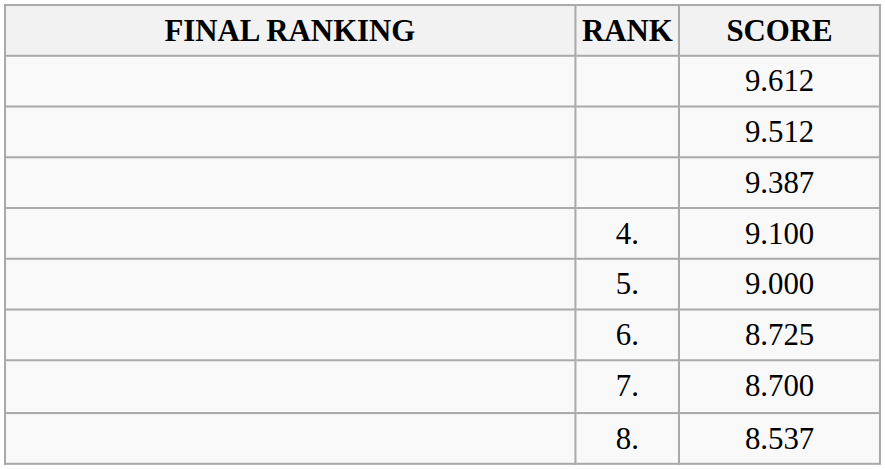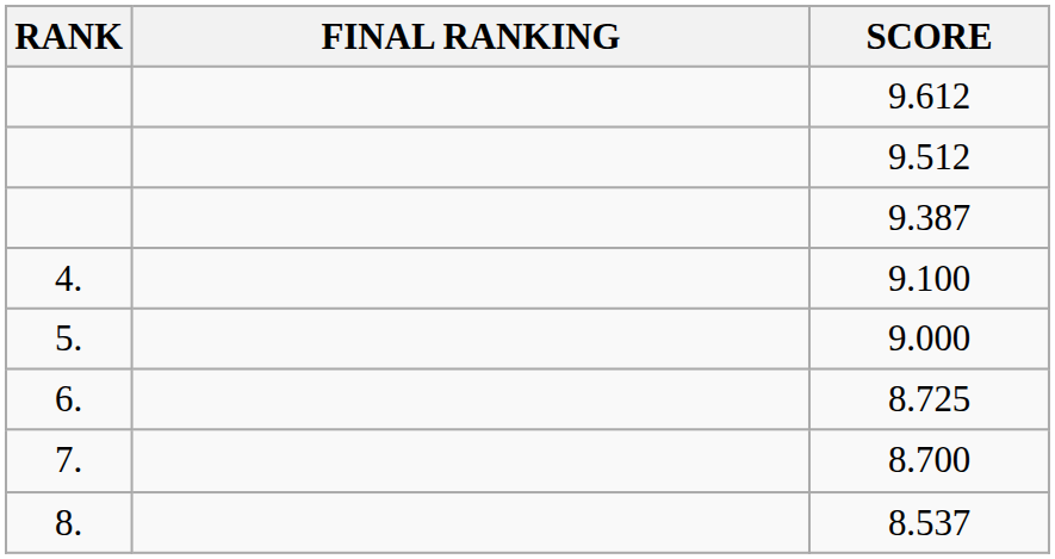 <table class="wikitable" style="font-size:95%;">
 <tr>
+<th>RANK</th>
 <th align="left" style="width: 18em">FINAL RANKING</th>
-<th>RANK</th>
 <th align="center" style="width: 6em">SCORE</th>
 </tr>
 <tr>
+<td align="center"></td>
 <td></td>
-<td align="center"></td>
 <td align="center">9.612</td>
 </tr>
 <tr>
+<td align="center"></td>
 <td></td>
-<td align="center"></td>
 <td align="center">9.512</td>
 </tr>
 <tr>
+<td align="center"></td>
 <td></td>
-<td align="center"></td>
 <td align="center">9.387</td>
 </tr>
 <tr>
+<td align="center">4.</td>
 <td></td>
-<td align="center">4.</td>
 <td align="center">9.100</td>
 </tr>
 <tr>
+<td align="center">5.</td>
 <td></td>
-<td align="center">5.</td>
 <td align="center">9.000</td>
 </tr>
 <tr>
+<td align="center">6.</td>
 <td></td>
-<td align="center">6.</td>
 <td align="center">8.725</td>
 </tr>
 <tr>
+<td align="center">7.</td>
 <td></td>
-<td align="center">7.</td>
 <td align="center">8.700</td>
 </tr>
 <tr>
+<td align="center">8.</td>
 <td></td>
-<td align="center">8.</td>
 <td align="center">8.537</td>
 </tr>
 </table>
